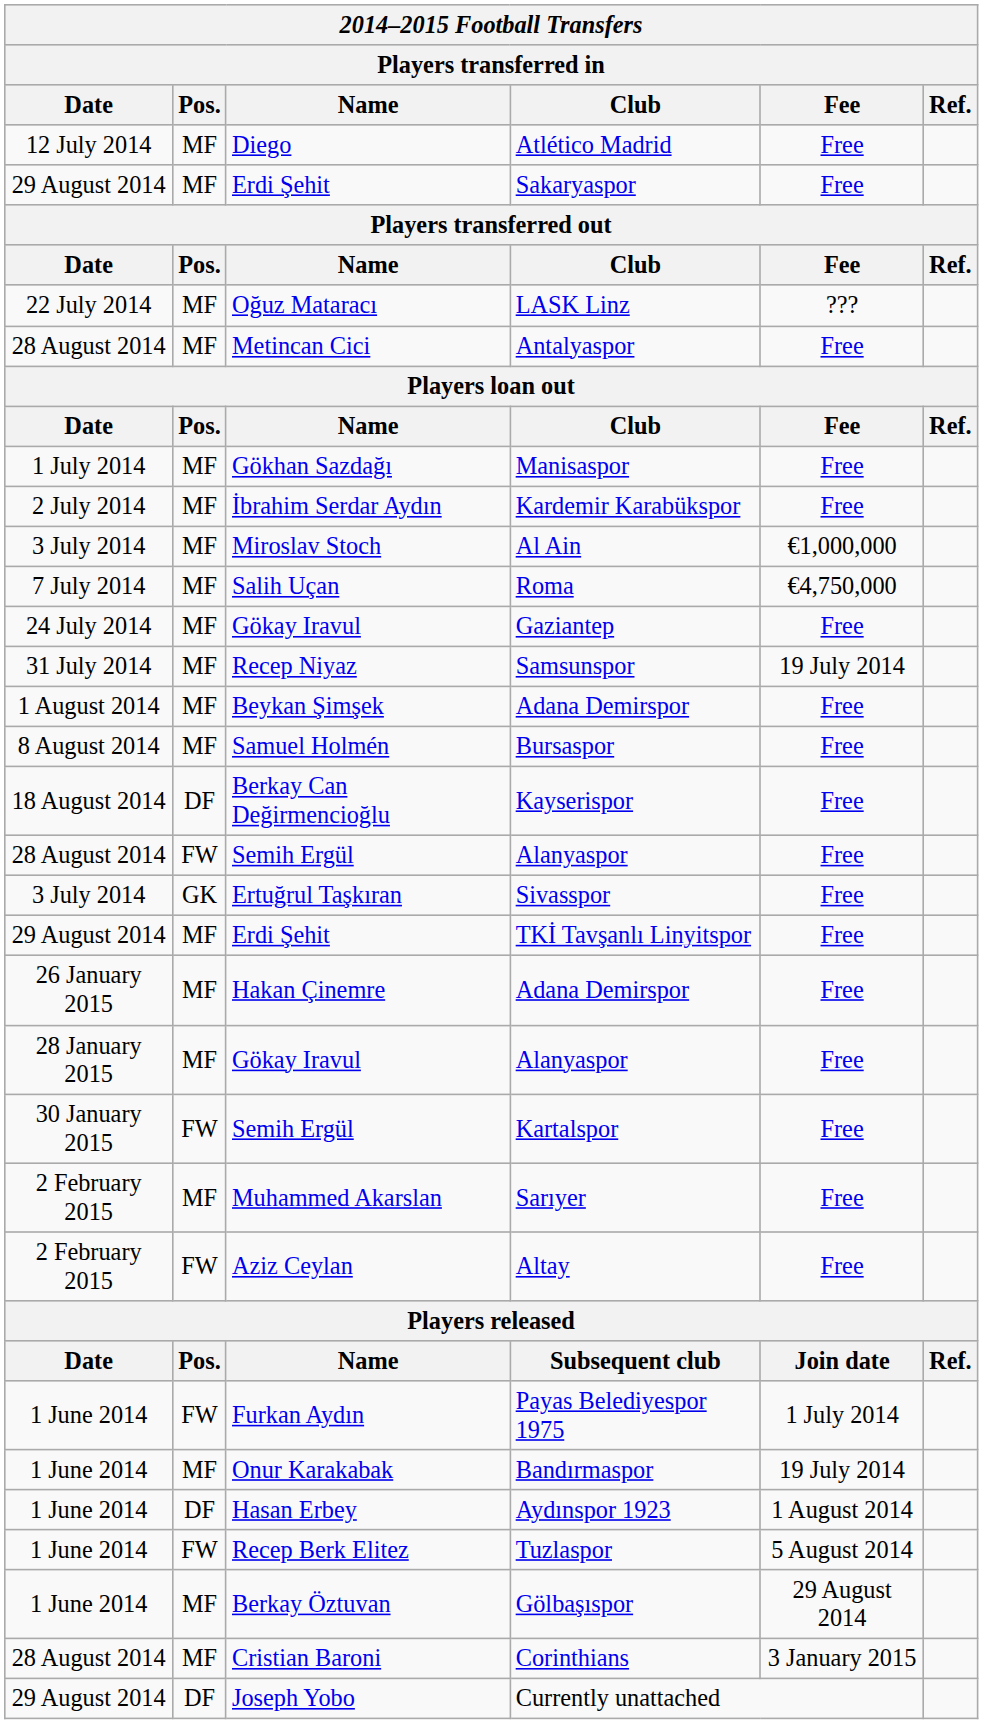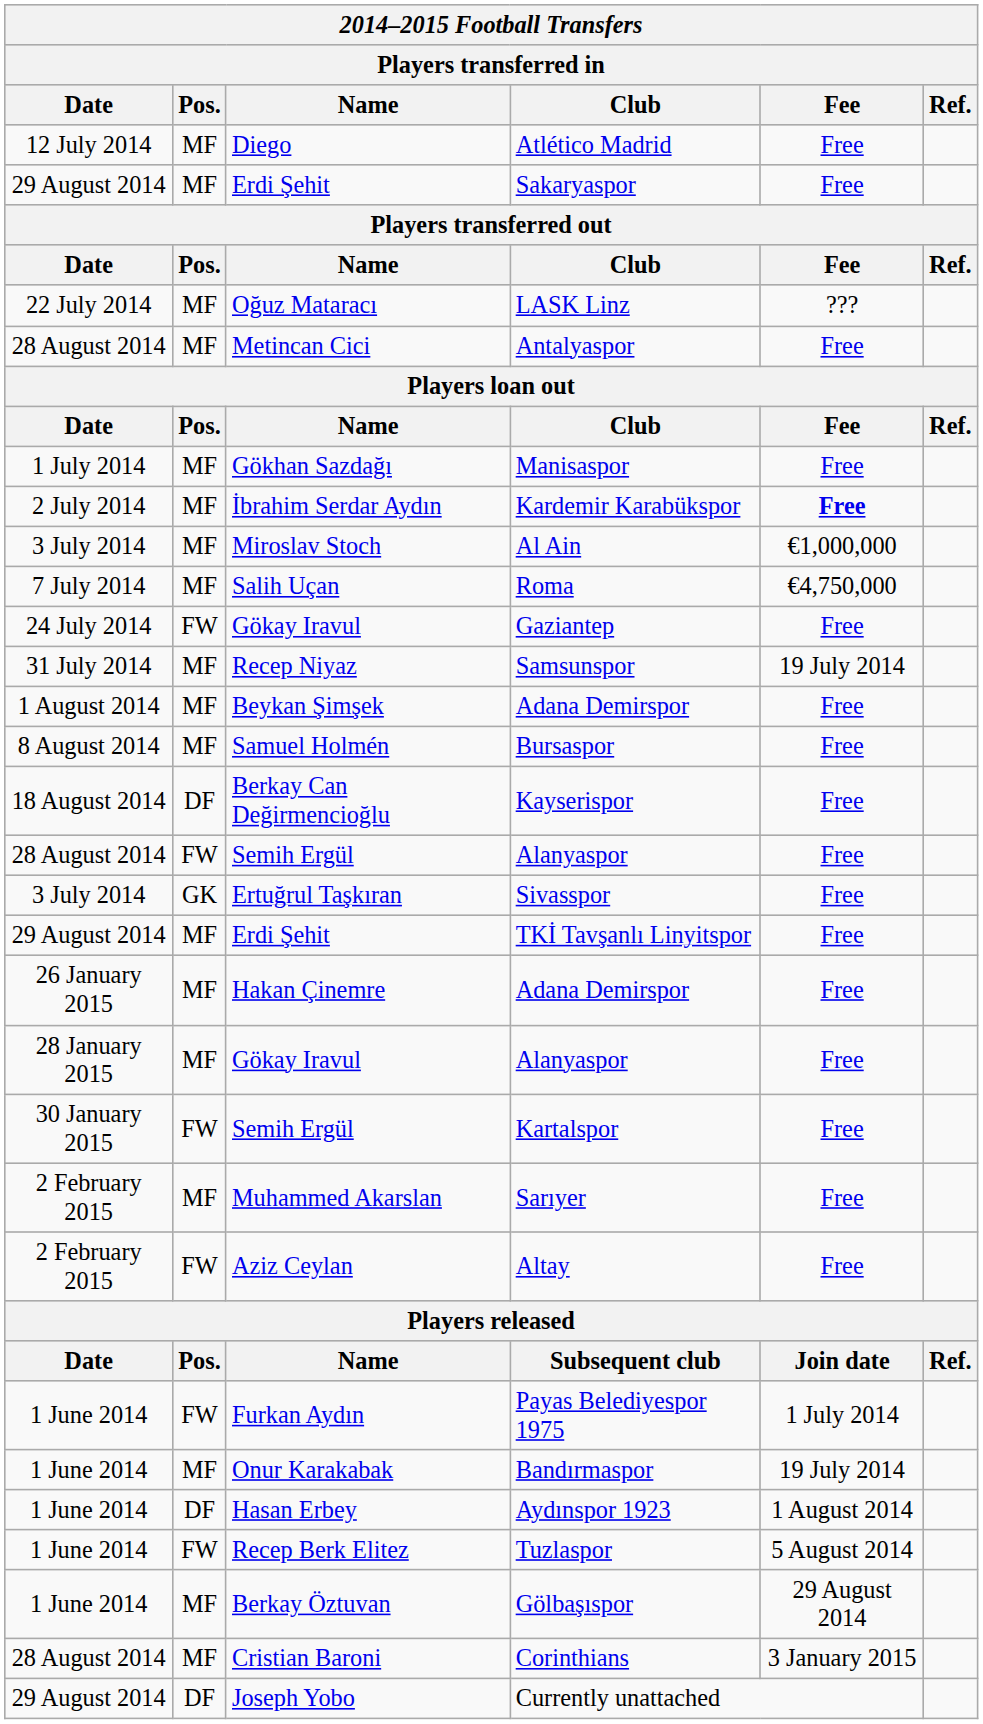 <table class="wikitable" style="font-size:95%;">
 <tr>
 <th colspan="6" width="500"><em>2014–2015 Football Transfers</em></th>
 </tr>
 <tr>
 <th colspan="6">Players transferred in</th>
 </tr>
 <tr>
 <th>Date</th>
 <th>Pos.</th>
 <th>Name</th>
 <th>Club</th>
 <th>Fee</th>
 <th>Ref.</th>
 </tr>
 <tr>
 <td align="center">12 July 2014</td>
 <td align="center">MF</td>
 <td align="left"> <a href='#'>Diego</a></td>
 <td align="left"> <a href='#'>Atlético Madrid</a></td>
 <td align="center"><a href='#'>Free</a></td>
 <td align="center"></td>
 </tr>
 <tr>
 <td align="center">29 August 2014</td>
 <td align="center">MF</td>
 <td align="left"> <a href='#'>Erdi Şehit</a></td>
 <td align="left"> <a href='#'>Sakaryaspor</a></td>
 <td align="center"><a href='#'>Free</a></td>
 <td align="center"></td>
 </tr>
 <tr>
 <th colspan="7">Players transferred out</th>
 </tr>
 <tr>
 <th>Date</th>
 <th>Pos.</th>
 <th>Name</th>
 <th>Club</th>
 <th>Fee</th>
 <th>Ref.</th>
 </tr>
 <tr>
 <td align="center">22 July 2014</td>
 <td align="center">MF</td>
 <td align="left"> <a href='#'>Oğuz Mataracı</a></td>
 <td align="left"> <a href='#'>LASK Linz</a></td>
 <td align="center">???</td>
 <td align="center"></td>
 </tr>
 <tr>
 <td align="center">28 August 2014</td>
 <td align="center">MF</td>
 <td align="left"> <a href='#'>Metincan Cici</a></td>
 <td align="left"> <a href='#'>Antalyaspor</a></td>
 <td align="center"><a href='#'>Free</a></td>
 <td align="center"></td>
 </tr>
 <tr>
 <th colspan="6">Players loan out</th>
 </tr>
 <tr>
 <th>Date</th>
 <th>Pos.</th>
 <th>Name</th>
 <th>Club</th>
 <th>Fee</th>
 <th>Ref.</th>
 </tr>
 <tr>
 <td align="center">1 July 2014</td>
 <td align="center">MF</td>
 <td align="left"> <a href='#'>Gökhan Sazdağı</a></td>
 <td align="left"> <a href='#'>Manisaspor</a></td>
 <td align="center"><a href='#'>Free</a></td>
 <td align="center"></td>
 </tr>
 <tr>
 <td align="center">2 July 2014</td>
 <td align="center">MF</td>
 <td align="left"> <a href='#'>İbrahim Serdar Aydın</a></td>
 <td align="left"> <a href='#'>Kardemir Karabükspor</a></td>
-<td align="center"><a href='#'>Free</a></td>
+<td align="center"><strong><a href='#'>Free</a></strong></td>
 <td align="center"></td>
 </tr>
 <tr>
 <td align="center">3 July 2014</td>
 <td align="center">MF</td>
 <td align="left"> <a href='#'>Miroslav Stoch</a></td>
 <td align="left"> <a href='#'>Al Ain</a></td>
 <td align="center">€1,000,000</td>
 <td align="center"></td>
 </tr>
 <tr>
 <td align="center">7 July 2014</td>
 <td align="center">MF</td>
 <td align="left"> <a href='#'>Salih Uçan</a></td>
 <td align="left"> <a href='#'>Roma</a></td>
 <td align="center">€4,750,000</td>
 <td align="center"></td>
 </tr>
 <tr>
 <td align="center">24 July 2014</td>
-<td align="center">MF</td>
+<td align="center">FW</td>
 <td align="left"> <a href='#'>Gökay Iravul</a></td>
 <td align="left"> <a href='#'>Gaziantep</a></td>
 <td align="center"><a href='#'>Free</a></td>
 <td align="center"></td>
 </tr>
 <tr>
 <td align="center">31 July 2014</td>
 <td align="center">MF</td>
 <td align="left"> <a href='#'>Recep Niyaz</a></td>
 <td align="left"> <a href='#'>Samsunspor</a></td>
 <td align="center">19 July 2014</td>
 <td align="center"></td>
 </tr>
 <tr>
 <td align="center">1 August 2014</td>
 <td align="center">MF</td>
 <td align="left"> <a href='#'>Beykan Şimşek</a></td>
 <td align="left"> <a href='#'>Adana Demirspor</a></td>
 <td align="center"><a href='#'>Free</a></td>
 <td align="center"></td>
 </tr>
 <tr>
 <td align="center">8 August 2014</td>
 <td align="center">MF</td>
 <td align="left"> <a href='#'>Samuel Holmén</a></td>
 <td align="left"> <a href='#'>Bursaspor</a></td>
 <td align="center"><a href='#'>Free</a></td>
 <td align="center"></td>
 </tr>
 <tr>
 <td align="center">18 August 2014</td>
 <td align="center">DF</td>
 <td align="left"> <a href='#'>Berkay Can Değirmencioğlu</a></td>
 <td align="left"> <a href='#'>Kayserispor</a></td>
 <td align="center"><a href='#'>Free</a></td>
 <td align="center"></td>
 </tr>
 <tr>
 <td align="center">28 August 2014</td>
 <td align="center">FW</td>
 <td align="left"> <a href='#'>Semih Ergül</a></td>
 <td align="left"> <a href='#'>Alanyaspor</a></td>
 <td align="center"><a href='#'>Free</a></td>
 <td align="center"></td>
 </tr>
 <tr>
 <td align="center">3 July 2014</td>
 <td align="center">GK</td>
 <td align="left"> <a href='#'>Ertuğrul Taşkıran</a></td>
 <td align="left"> <a href='#'>Sivasspor</a></td>
 <td align="center"><a href='#'>Free</a></td>
 <td align="center"></td>
 </tr>
 <tr>
 <td align="center">29 August 2014</td>
 <td align="center">MF</td>
 <td align="left"> <a href='#'>Erdi Şehit</a></td>
 <td align="left"> <a href='#'>TKİ Tavşanlı Linyitspor</a></td>
 <td align="center"><a href='#'>Free</a></td>
 <td align="center"></td>
 </tr>
 <tr>
 <td align="center">26 January 2015</td>
 <td align="center">MF</td>
 <td align="left"> <a href='#'>Hakan Çinemre</a></td>
 <td align="left"> <a href='#'>Adana Demirspor</a></td>
 <td align="center"><a href='#'>Free</a></td>
 <td align="center"></td>
 </tr>
 <tr>
 <td align="center">28 January 2015</td>
 <td align="center">MF</td>
 <td align="left"> <a href='#'>Gökay Iravul</a></td>
 <td align="left"> <a href='#'>Alanyaspor</a></td>
 <td align="center"><a href='#'>Free</a></td>
 <td align="center"></td>
 </tr>
 <tr>
 <td align="center">30 January 2015</td>
 <td align="center">FW</td>
 <td align="left"> <a href='#'>Semih Ergül</a></td>
 <td align="left"> <a href='#'>Kartalspor</a></td>
 <td align="center"><a href='#'>Free</a></td>
 <td align="center"></td>
 </tr>
 <tr>
 <td align="center">2 February 2015</td>
 <td align="center">MF</td>
 <td align="left"> <a href='#'>Muhammed Akarslan</a></td>
 <td align="left"> <a href='#'>Sarıyer</a></td>
 <td align="center"><a href='#'>Free</a></td>
 <td align="center"></td>
 </tr>
 <tr>
 <td align="center">2 February 2015</td>
 <td align="center">FW</td>
 <td align="left"> <a href='#'>Aziz Ceylan</a></td>
 <td align="left"> <a href='#'>Altay</a></td>
 <td align="center"><a href='#'>Free</a></td>
 <td align="center"></td>
 </tr>
 <tr>
 <th colspan="6">Players released</th>
 </tr>
 <tr>
 <th>Date</th>
 <th>Pos.</th>
 <th>Name</th>
 <th>Subsequent club</th>
 <th>Join date</th>
 <th>Ref.</th>
 </tr>
 <tr>
 <td align="center">1 June 2014</td>
 <td align="center">FW</td>
 <td align="left"> <a href='#'>Furkan Aydın</a></td>
 <td align="left"> <a href='#'>Payas Belediyespor 1975</a></td>
 <td align="center">1 July 2014</td>
 <td align="center"></td>
 </tr>
 <tr>
 <td align="center">1 June 2014</td>
 <td align="center">MF</td>
 <td align="left"> <a href='#'>Onur Karakabak</a></td>
 <td align="left"> <a href='#'>Bandırmaspor</a></td>
 <td align="center">19 July 2014</td>
 <td align="center"></td>
 </tr>
 <tr>
 <td align="center">1 June 2014</td>
 <td align="center">DF</td>
 <td align="left"> <a href='#'>Hasan Erbey</a></td>
 <td align="left"> <a href='#'>Aydınspor 1923</a></td>
 <td align="center">1 August 2014</td>
 <td align="center"></td>
 </tr>
 <tr>
 <td align="center">1 June 2014</td>
 <td align="center">FW</td>
 <td align="left"> <a href='#'>Recep Berk Elitez</a></td>
 <td align="left"> <a href='#'>Tuzlaspor</a></td>
 <td align="center">5 August 2014</td>
 <td align="center"></td>
 </tr>
 <tr>
 <td align="center">1 June 2014</td>
 <td align="center">MF</td>
 <td align="left"> <a href='#'>Berkay Öztuvan</a></td>
 <td align="left"> <a href='#'>Gölbaşıspor</a></td>
 <td align="center">29 August 2014</td>
 <td align="center"></td>
 </tr>
 <tr>
 <td align="center">28 August 2014</td>
 <td align="center">MF</td>
 <td align="left"> <a href='#'>Cristian Baroni</a></td>
 <td align="left"> <a href='#'>Corinthians</a></td>
 <td align="center">3 January 2015</td>
 <td align="center"></td>
 </tr>
 <tr>
 <td align="center">29 August 2014</td>
 <td align="center">DF</td>
 <td align="left"> <a href='#'>Joseph Yobo</a></td>
 <td colspan="2">Currently unattached</td>
 <td align="center"></td>
 </tr>
 </table>
